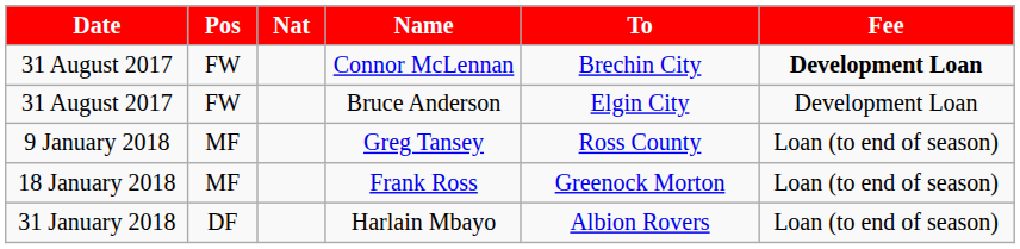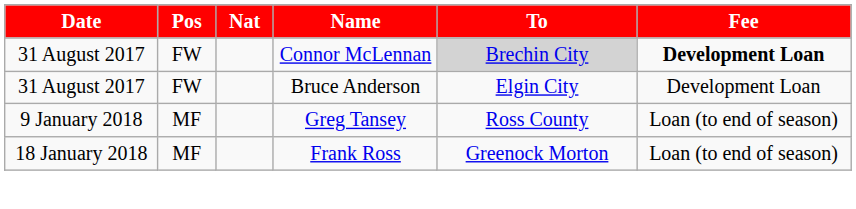 <table class="wikitable"  style="text-align:center; font-size:90%; ">
 <tr>
 <th style="background:#FF0000; color:#FFFFFF; width:150px;">Date</th>
 <th style="background:#FF0000; color:#FFFFFF; width:45px;">Pos</th>
 <th style="background:#FF0000; color:#FFFFFF; width:45px;">Nat</th>
 <th style="background:#FF0000; color:#FFFFFF; width:150px;">Name</th>
 <th style="background:#FF0000; color:#FFFFFF; width:200px;">To</th>
 <th style="background:#FF0000; color:#FFFFFF; width:200px;">Fee</th>
 </tr>
 <tr>
 <td>31 August 2017</td>
 <td>FW</td>
 <td></td>
 <td><a href='#'>Connor McLennan</a></td>
-<td> <a href='#'>Brechin City</a></td>
+<td style="background: lightgrey;"> <a href='#'>Brechin City</a></td>
 <td><strong>Development Loan</strong></td>
 </tr>
 <tr>
 <td>31 August 2017</td>
 <td>FW</td>
 <td></td>
 <td>Bruce Anderson</td>
 <td> <a href='#'>Elgin City</a></td>
 <td>Development Loan</td>
 </tr>
 <tr>
 <td>9 January 2018</td>
 <td>MF</td>
 <td></td>
 <td><a href='#'>Greg Tansey</a></td>
 <td> <a href='#'>Ross County</a></td>
 <td>Loan (to end of season)</td>
 </tr>
 <tr>
 <td>18 January 2018</td>
 <td>MF</td>
 <td></td>
 <td><a href='#'>Frank Ross</a></td>
 <td> <a href='#'>Greenock Morton</a></td>
 <td>Loan (to end of season)</td>
 </tr>
-<tr>
-<td>31 January 2018</td>
-<td>DF</td>
-<td></td>
-<td>Harlain Mbayo</td>
-<td> <a href='#'>Albion Rovers</a></td>
-<td>Loan (to end of season)</td>
-</tr>
 </table>
